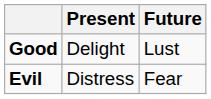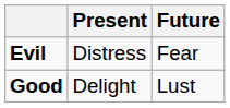 <table class="wikitable floatright">
 <tr style="background:white">
 <th> </th>
 <th><strong>Present</strong></th>
 <th><strong>Future</strong></th>
 </tr>
 <tr>
+<td><strong>Evil</strong></td>
+<td>Distress</td>
+<td>Fear</td>
+</tr>
+<tr>
 <td><strong>Good</strong></td>
 <td>Delight</td>
 <td>Lust</td>
 </tr>
-<tr>
-<td><strong>Evil</strong></td>
-<td>Distress</td>
-<td>Fear</td>
-</tr>
 </table>
